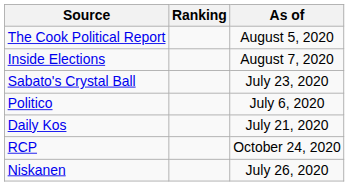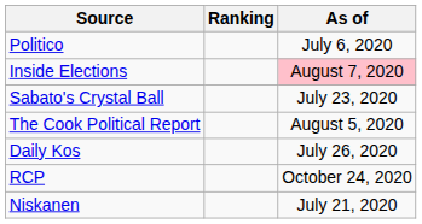 <table class="wikitable" style="text-align:center">
 <tr>
 <th>Source</th>
 <th>Ranking</th>
 <th>As of</th>
 </tr>
 <tr>
-<td align=left><a href='#'>The Cook Political Report</a></td>
+<td align="left"><a href='#'>Politico</a></td>
 <td></td>
-<td>August 5, 2020</td>
+<td>July 6, 2020</td>
 </tr>
 <tr>
 <td align=left><a href='#'>Inside Elections</a></td>
 <td></td>
-<td>August 7, 2020</td>
+<td style="background: pink;">August 7, 2020</td>
 </tr>
 <tr>
 <td align=left><a href='#'>Sabato's Crystal Ball</a></td>
 <td></td>
 <td>July 23, 2020</td>
 </tr>
 <tr>
-<td align="left"><a href='#'>Politico</a></td>
+<td align=left><a href='#'>The Cook Political Report</a></td>
 <td></td>
-<td>July 6, 2020</td>
+<td>August 5, 2020</td>
 </tr>
 <tr>
 <td align="left"><a href='#'>Daily Kos</a></td>
 <td></td>
-<td>July 21, 2020</td>
+<td>July 26, 2020</td>
 </tr>
 <tr>
 <td align="left"><a href='#'>RCP</a></td>
 <td></td>
 <td>October 24, 2020</td>
 </tr>
 <tr>
 <td align="left"><a href='#'>Niskanen</a></td>
 <td></td>
-<td>July 26, 2020</td>
+<td>July 21, 2020</td>
 </tr>
 </table>
